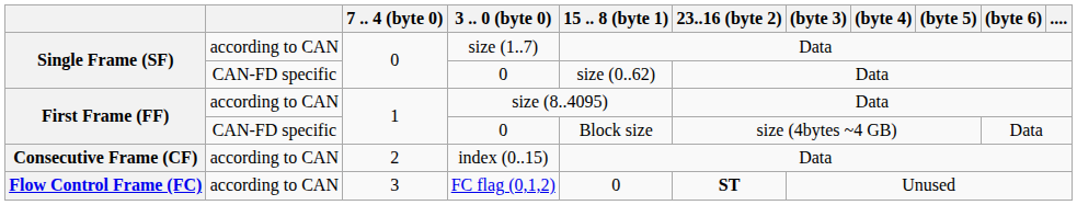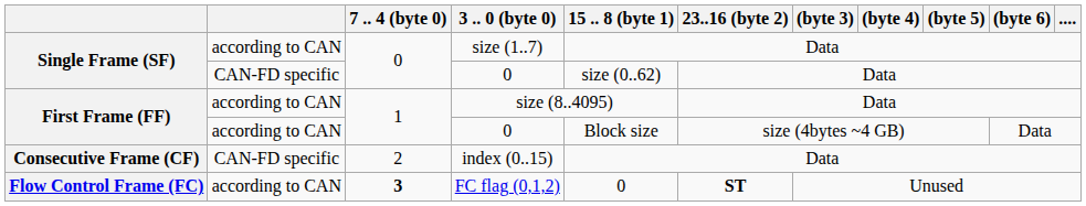 <table class="wikitable" style="text-align:center">
 <tr>
 <th></th>
 <th></th>
 <th>7 .. 4 (byte 0)</th>
 <th>3 .. 0 (byte 0)</th>
 <th>15 .. 8 (byte 1)</th>
 <th>23..16 (byte 2)</th>
 <th>(byte 3)</th>
 <th>(byte 4)</th>
 <th>(byte 5)</th>
 <th>(byte 6)</th>
 <th>....</th>
 </tr>
 <tr>
 <th rowspan="2">Single Frame (SF)</th>
 <td>according to CAN</td>
 <td rowspan="2">0</td>
 <td>size (1..7)</td>
 <td colspan="7">Data</td>
 </tr>
 <tr>
 <td>CAN-FD specific</td>
 <td>0</td>
 <td>size (0..62)</td>
 <td colspan="6">Data</td>
 </tr>
 <tr>
 <th rowspan="2">First Frame (FF)</th>
 <td>according to CAN</td>
 <td rowspan="2">1</td>
 <td colspan="2">size (8..4095)</td>
 <td colspan="6">Data</td>
 </tr>
 <tr>
-<td>CAN-FD specific</td>
+<td>according to CAN</td>
 <td>0</td>
 <td>Block size</td>
 <td colspan="4">size (4bytes ~4 GB)</td>
 <td colspan="2">Data</td>
 </tr>
 <tr>
 <th>Consecutive Frame (CF)</th>
-<td>according to CAN</td>
+<td>CAN-FD specific</td>
 <td>2</td>
 <td>index (0..15)</td>
 <td colspan="7">Data</td>
 </tr>
 <tr>
 <th><a href='#'>Flow Control Frame (FC)</a></th>
 <td>according to CAN</td>
-<td>3</td>
+<td><strong>3</strong></td>
 <td><a href='#'>FC flag (0,1,2)</a></td>
 <td>0</td>
 <td><strong>ST</strong></td>
 <td colspan="5">Unused</td>
 </tr>
 </table>
